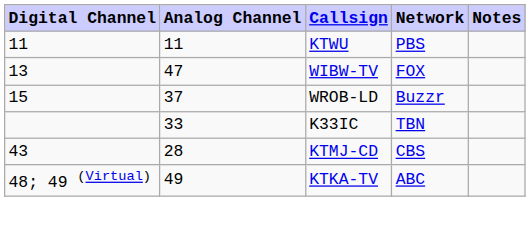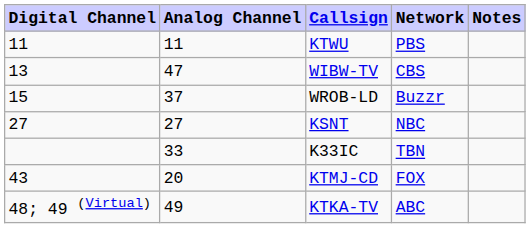 <table class="wikitable">
 <tr>
 <th style="background:#ccf;">Digital Channel</th>
 <th style="background:#ccf;">Analog Channel</th>
 <th style="background:#ccf;"><a href='#'>Callsign</a></th>
 <th style="background:#ccf;">Network</th>
 <th style="background:#ccf;">Notes</th>
 </tr>
 <tr>
 <td>11</td>
 <td>11</td>
 <td><a href='#'>KTWU</a></td>
 <td><a href='#'>PBS</a></td>
 <td></td>
 </tr>
 <tr>
 <td>13</td>
 <td>47</td>
 <td><a href='#'>WIBW-TV</a></td>
-<td><a href='#'>FOX</a></td>
+<td><a href='#'>CBS</a></td>
 <td></td>
 </tr>
 <tr>
 <td>15</td>
 <td>37</td>
 <td>WROB-LD</td>
 <td><a href='#'>Buzzr</a></td>
+<td></td>
+</tr>
+<tr>
+<td>27</td>
+<td>27</td>
+<td><a href='#'>KSNT</a></td>
+<td><a href='#'>NBC</a></td>
 <td></td>
 </tr>
 <tr>
 <td></td>
 <td>33</td>
 <td>K33IC</td>
 <td><a href='#'>TBN</a></td>
 <td></td>
 </tr>
 <tr>
 <td>43</td>
-<td>28</td>
+<td>20</td>
 <td><a href='#'>KTMJ-CD</a></td>
-<td><a href='#'>CBS</a></td>
+<td><a href='#'>FOX</a></td>
 <td></td>
 </tr>
 <tr>
 <td>48; 49 <sup>(<a href='#'>Virtual</a>)</sup></td>
 <td>49</td>
 <td><a href='#'>KTKA-TV</a></td>
 <td><a href='#'>ABC</a></td>
 <td></td>
 </tr>
 </table>
